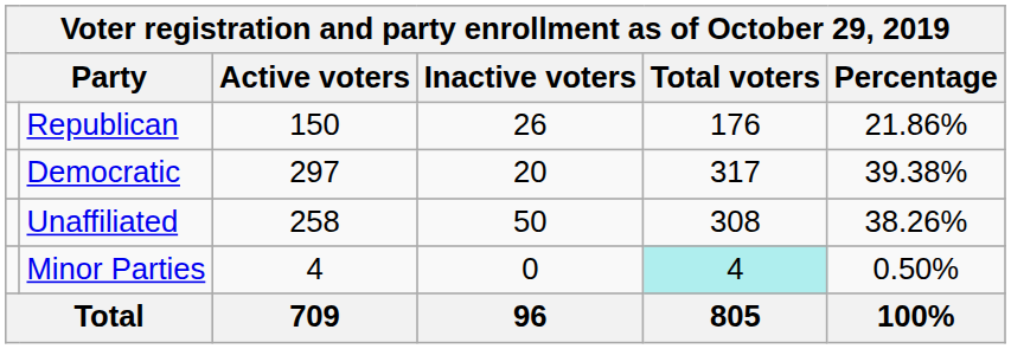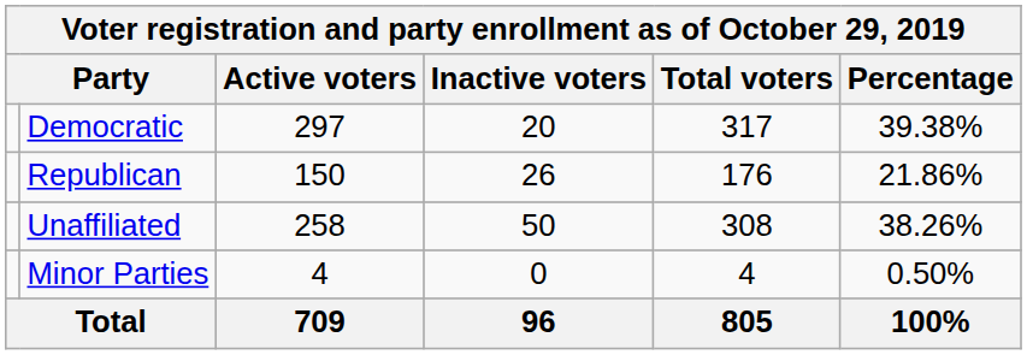 <table class=wikitable>
 <tr>
 <th colspan = 6>Voter registration and party enrollment as of October 29, 2019</th>
 </tr>
 <tr>
 <th colspan = 2>Party</th>
 <th>Active voters</th>
 <th>Inactive voters</th>
 <th>Total voters</th>
 <th>Percentage</th>
 </tr>
 <tr>
 <td></td>
+<td><a href='#'>Democratic</a></td>
+<td align = center>297</td>
+<td align = center>20</td>
+<td align = center>317</td>
+<td align = center>39.38%</td>
+</tr>
+<tr>
+<td></td>
 <td><a href='#'>Republican</a></td>
 <td align = center>150</td>
 <td align = center>26</td>
 <td align = center>176</td>
 <td align = center>21.86%</td>
-</tr>
-<tr>
-<td></td>
-<td><a href='#'>Democratic</a></td>
-<td align = center>297</td>
-<td align = center>20</td>
-<td align = center>317</td>
-<td align = center>39.38%</td>
 </tr>
 <tr>
 <td></td>
 <td><a href='#'>Unaffiliated</a></td>
 <td align = center>258</td>
 <td align = center>50</td>
 <td align = center>308</td>
 <td align = center>38.26%</td>
 </tr>
 <tr>
 <td></td>
 <td><a href='#'>Minor Parties</a></td>
 <td align = center>4</td>
 <td align = center>0</td>
-<td align = center style="background: paleturquoise;">4</td>
+<td align = center>4</td>
 <td align = center>0.50%</td>
 </tr>
 <tr>
 <th colspan = 2>Total</th>
 <th align = center>709</th>
 <th align = center>96</th>
 <th align = center>805</th>
 <th align = center>100%</th>
 </tr>
 </table>
